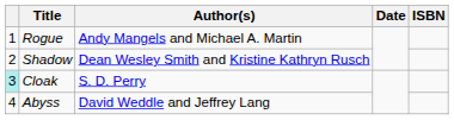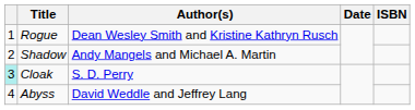 <table class="wikitable">
 <tr>
 <th></th>
 <th>Title</th>
 <th>Author(s)</th>
 <th>Date</th>
 <th>ISBN</th>
 </tr>
 <tr>
 <td>1</td>
 <td><em>Rogue</em></td>
-<td><a href='#'>Andy Mangels</a> and Michael A. Martin</td>
+<td><a href='#'>Dean Wesley Smith</a> and <a href='#'>Kristine Kathryn Rusch</a></td>
 <td rowspan="2"></td>
 <td></td>
 </tr>
 <tr>
 <td>2</td>
 <td><em>Shadow</em></td>
-<td><a href='#'>Dean Wesley Smith</a> and <a href='#'>Kristine Kathryn Rusch</a></td>
+<td><a href='#'>Andy Mangels</a> and Michael A. Martin</td>
 <td></td>
 </tr>
 <tr>
 <td style="background: paleturquoise;">3</td>
 <td><em>Cloak</em></td>
 <td><a href='#'>S. D. Perry</a></td>
 <td rowspan="2"></td>
 <td></td>
 </tr>
 <tr>
 <td>4</td>
 <td><em>Abyss</em></td>
 <td><a href='#'>David Weddle</a> and Jeffrey Lang</td>
 <td></td>
 </tr>
 </table>
